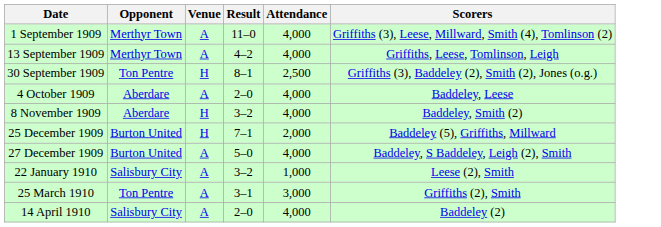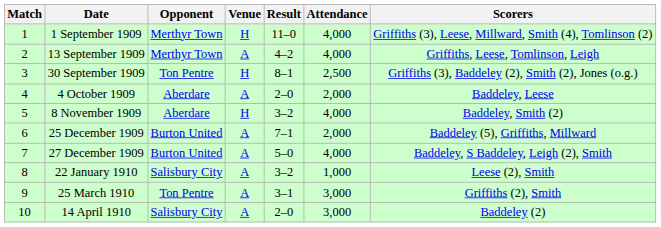 <table class="wikitable" style="font-size:100%; text-align:center">
 <tr>
+<th>Match</th>
 <th>Date</th>
 <th>Opponent</th>
 <th>Venue</th>
 <th>Result</th>
 <th>Attendance</th>
 <th>Scorers</th>
 </tr>
 <tr style="background-color: #CCFFCC;">
+<td>1</td>
 <td>1 September 1909</td>
 <td><a href='#'>Merthyr Town</a></td>
-<td><a href='#'>A</a></td>
+<td><a href='#'>H</a></td>
 <td>11–0</td>
 <td>4,000</td>
 <td><a href='#'>Griffiths</a> (3), <a href='#'>Leese</a>, <a href='#'>Millward</a>, <a href='#'>Smith</a> (4), <a href='#'>Tomlinson</a> (2)</td>
 </tr>
 <tr style="background-color: #CCFFCC;">
+<td>2</td>
 <td>13 September 1909</td>
 <td><a href='#'>Merthyr Town</a></td>
 <td><a href='#'>A</a></td>
 <td>4–2</td>
 <td>4,000</td>
 <td><a href='#'>Griffiths</a>,  <a href='#'>Leese</a>, <a href='#'>Tomlinson</a>, <a href='#'>Leigh</a></td>
 </tr>
 <tr style="background-color: #CCFFCC;">
+<td>3</td>
 <td>30 September 1909</td>
 <td><a href='#'>Ton Pentre</a></td>
 <td><a href='#'>H</a></td>
 <td>8–1</td>
 <td>2,500</td>
 <td><a href='#'>Griffiths</a> (3),  <a href='#'>Baddeley</a> (2), <a href='#'>Smith</a> (2), Jones (o.g.)</td>
 </tr>
 <tr style="background-color: #CCFFCC;">
+<td>4</td>
 <td>4 October 1909</td>
 <td><a href='#'>Aberdare</a></td>
 <td><a href='#'>A</a></td>
 <td>2–0</td>
-<td>4,000</td>
+<td>2,000</td>
 <td><a href='#'>Baddeley</a>, <a href='#'>Leese</a></td>
 </tr>
 <tr style="background-color: #CCFFCC;">
+<td>5</td>
 <td>8 November 1909</td>
 <td><a href='#'>Aberdare</a></td>
 <td><a href='#'>H</a></td>
 <td>3–2</td>
 <td>4,000</td>
 <td><a href='#'>Baddeley</a>, <a href='#'>Smith</a> (2)</td>
 </tr>
 <tr style="background-color: #CCFFCC;">
+<td>6</td>
 <td>25 December 1909</td>
 <td><a href='#'>Burton United</a></td>
-<td><a href='#'>H</a></td>
+<td><a href='#'>A</a></td>
 <td>7–1</td>
 <td>2,000</td>
 <td><a href='#'>Baddeley</a> (5), <a href='#'>Griffiths</a>, <a href='#'>Millward</a></td>
 </tr>
 <tr style="background-color: #CCFFCC;">
+<td>7</td>
 <td>27 December 1909</td>
 <td><a href='#'>Burton United</a></td>
 <td><a href='#'>A</a></td>
 <td>5–0</td>
 <td>4,000</td>
 <td><a href='#'>Baddeley</a>, <a href='#'>S Baddeley</a>, <a href='#'>Leigh</a> (2), <a href='#'>Smith</a></td>
 </tr>
 <tr style="background-color: #CCFFCC;">
+<td>8</td>
 <td>22 January 1910</td>
 <td><a href='#'>Salisbury City</a></td>
 <td><a href='#'>A</a></td>
 <td>3–2</td>
 <td>1,000</td>
 <td><a href='#'>Leese</a> (2), <a href='#'>Smith</a></td>
 </tr>
 <tr style="background-color: #CCFFCC;">
+<td>9</td>
 <td>25 March 1910</td>
 <td><a href='#'>Ton Pentre</a></td>
 <td><a href='#'>A</a></td>
 <td>3–1</td>
 <td>3,000</td>
 <td><a href='#'>Griffiths</a> (2), <a href='#'>Smith</a></td>
 </tr>
 <tr style="background-color: #CCFFCC;">
+<td>10</td>
 <td>14 April 1910</td>
 <td><a href='#'>Salisbury City</a></td>
 <td><a href='#'>A</a></td>
 <td>2–0</td>
-<td>4,000</td>
+<td>3,000</td>
 <td><a href='#'>Baddeley</a> (2)</td>
 </tr>
 </table>
